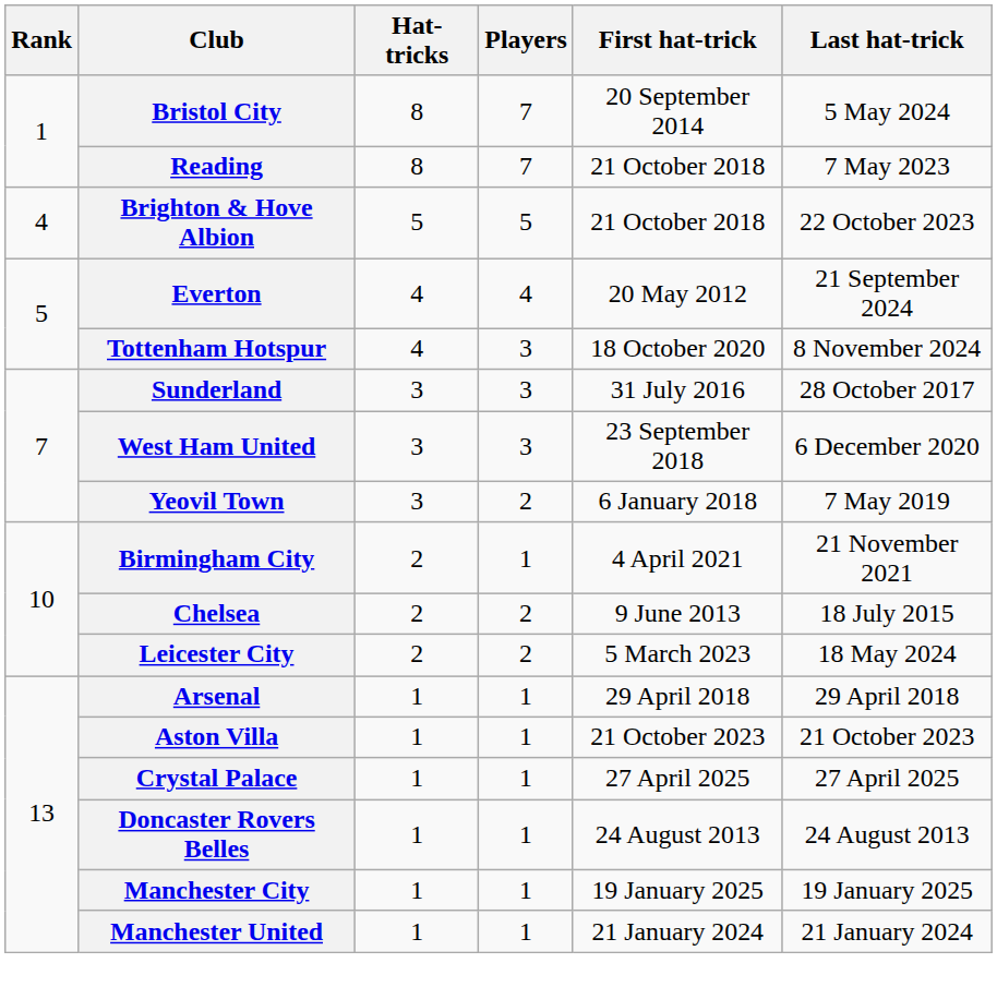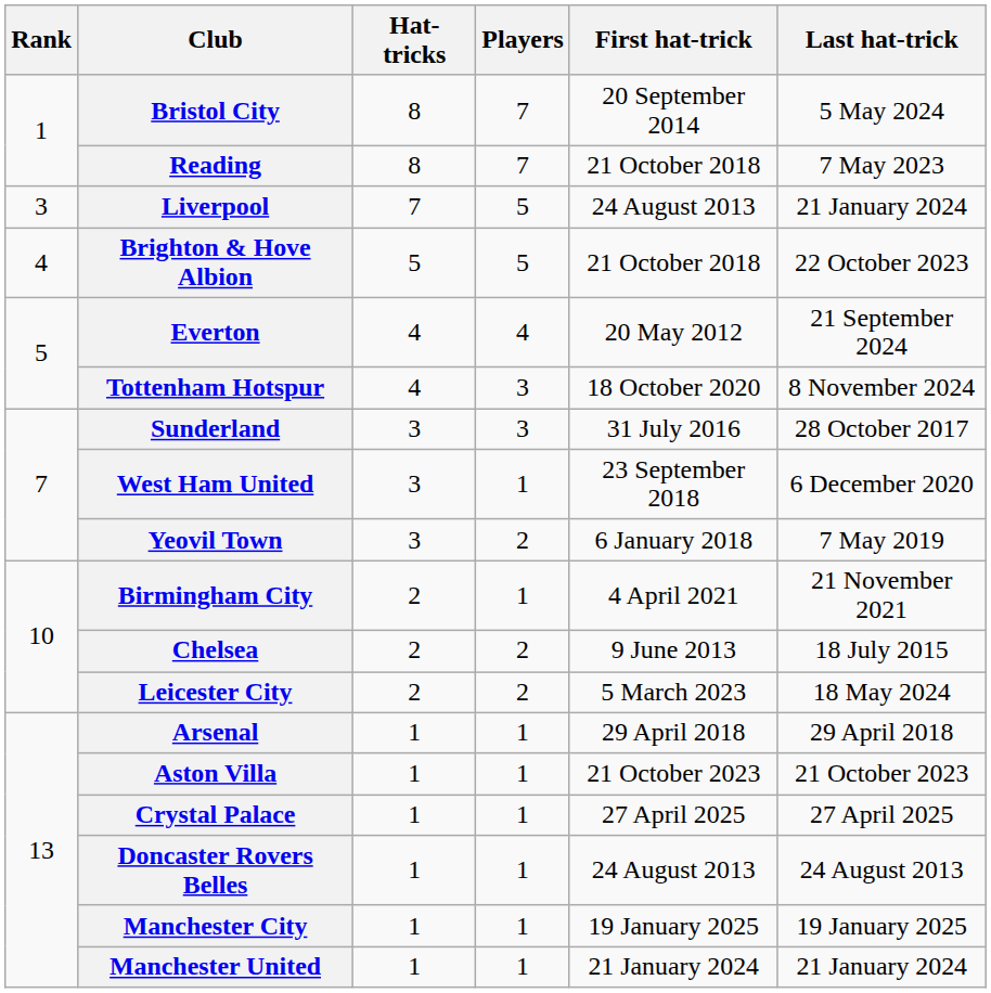 <table class="wikitable sortable plainrowheaders" style="text-align:center">
 <tr>
 <th scope="col">Rank</th>
 <th scope="col">Club</th>
 <th scope="col">Hat-tricks</th>
 <th scope="col">Players</th>
 <th scope="col">First hat-trick</th>
 <th scope="col">Last hat-trick</th>
 </tr>
 <tr>
 <td rowspan=2>1</td>
 <th scope="row"><a href='#'>Bristol City</a></th>
 <td>8</td>
 <td>7</td>
 <td>20 September 2014</td>
 <td>5 May 2024</td>
 </tr>
 <tr>
 <th scope="row"><a href='#'>Reading</a></th>
 <td>8</td>
 <td>7</td>
 <td>21 October 2018</td>
 <td>7 May 2023</td>
+</tr>
+<tr>
+<td>3</td>
+<th scope="row"><a href='#'>Liverpool</a></th>
+<td>7</td>
+<td>5</td>
+<td>24 August 2013</td>
+<td>21 January 2024</td>
 </tr>
 <tr>
 <td>4</td>
 <th scope="row"><a href='#'>Brighton & Hove Albion</a></th>
 <td>5</td>
 <td>5</td>
 <td>21 October 2018</td>
 <td>22 October 2023</td>
 </tr>
 <tr>
 <td rowspan=2>5</td>
 <th scope="row"><a href='#'>Everton</a></th>
 <td>4</td>
 <td>4</td>
 <td>20 May 2012</td>
 <td>21 September 2024</td>
 </tr>
 <tr>
 <th scope="row"><a href='#'>Tottenham Hotspur</a></th>
 <td>4</td>
 <td>3</td>
 <td>18 October 2020</td>
 <td>8 November 2024</td>
 </tr>
 <tr>
 <td rowspan=3>7</td>
 <th scope="row"><a href='#'>Sunderland</a></th>
 <td>3</td>
 <td>3</td>
 <td>31 July 2016</td>
 <td>28 October 2017</td>
 </tr>
 <tr>
 <th scope="row"><a href='#'>West Ham United</a></th>
 <td>3</td>
-<td>3</td>
+<td>1</td>
 <td>23 September 2018</td>
 <td>6 December 2020</td>
 </tr>
 <tr>
 <th scope="row"><a href='#'>Yeovil Town</a></th>
 <td>3</td>
 <td>2</td>
 <td>6 January 2018</td>
 <td>7 May 2019</td>
 </tr>
 <tr>
 <td rowspan=3>10</td>
 <th scope="row"><a href='#'>Birmingham City</a></th>
 <td>2</td>
 <td>1</td>
 <td>4 April 2021</td>
 <td>21 November 2021</td>
 </tr>
 <tr>
 <th scope="row"><a href='#'>Chelsea</a></th>
 <td>2</td>
 <td>2</td>
 <td>9 June 2013</td>
 <td>18 July 2015</td>
 </tr>
 <tr>
 <th scope="row"><a href='#'>Leicester City</a></th>
 <td>2</td>
 <td>2</td>
 <td>5 March 2023</td>
 <td>18 May 2024</td>
 </tr>
 <tr>
 <td rowspan=6>13</td>
 <th scope="row"><a href='#'>Arsenal</a></th>
 <td>1</td>
 <td>1</td>
 <td>29 April 2018</td>
 <td>29 April 2018</td>
 </tr>
 <tr>
 <th scope="row"><a href='#'>Aston Villa</a></th>
 <td>1</td>
 <td>1</td>
 <td>21 October 2023</td>
 <td>21 October 2023</td>
 </tr>
 <tr>
 <th scope="row"><a href='#'>Crystal Palace</a></th>
 <td>1</td>
 <td>1</td>
 <td>27 April 2025</td>
 <td>27 April 2025</td>
 </tr>
 <tr>
 <th scope="row"><a href='#'>Doncaster Rovers Belles</a></th>
 <td>1</td>
 <td>1</td>
 <td>24 August 2013</td>
 <td>24 August 2013</td>
 </tr>
 <tr>
 <th scope="row"><a href='#'>Manchester City</a></th>
 <td>1</td>
 <td>1</td>
 <td>19 January 2025</td>
 <td>19 January 2025</td>
 </tr>
 <tr>
 <th scope="row"><a href='#'>Manchester United</a></th>
 <td>1</td>
 <td>1</td>
 <td>21 January 2024</td>
 <td>21 January 2024</td>
 </tr>
 </table>
